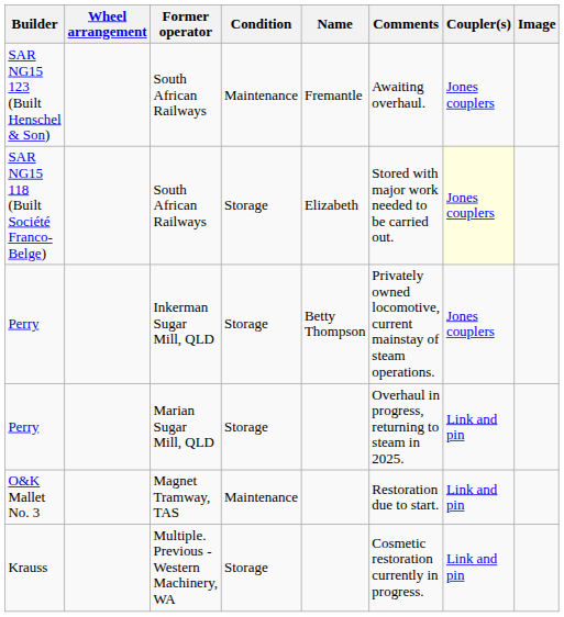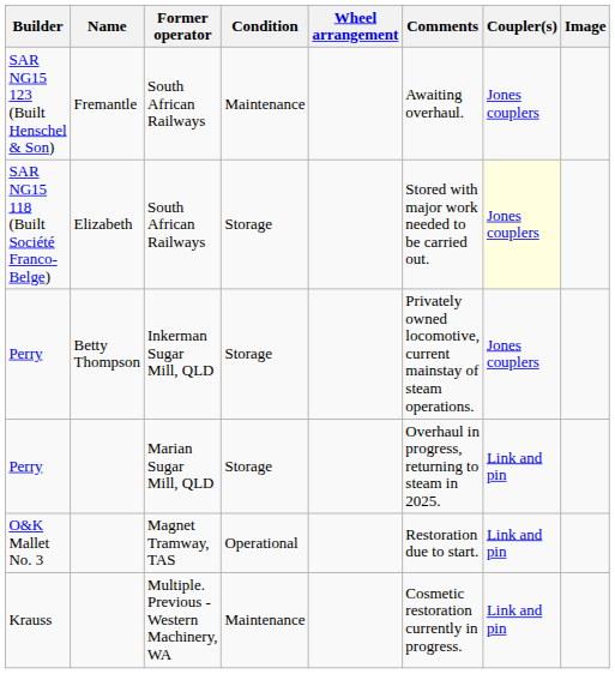 <table class="wikitable">
 <tr>
 <th>Builder</th>
-<th><a href='#'>Wheel arrangement</a></th>
+<th>Name</th>
 <th>Former operator</th>
 <th>Condition</th>
-<th>Name</th>
+<th><a href='#'>Wheel arrangement</a></th>
 <th>Comments</th>
 <th>Coupler(s)</th>
 <th>Image</th>
 </tr>
 <tr>
 <td><a href='#'>SAR NG15 123</a> (Built <a href='#'>Henschel & Son</a>)</td>
-<td></td>
+<td>Fremantle</td>
 <td>South African Railways</td>
 <td>Maintenance</td>
-<td>Fremantle</td>
+<td></td>
 <td>Awaiting overhaul.</td>
 <td><a href='#'>Jones couplers</a></td>
 <td></td>
 </tr>
 <tr>
 <td><a href='#'>SAR NG15 118</a> (Built <a href='#'>Société Franco-Belge</a>)</td>
-<td></td>
+<td>Elizabeth</td>
 <td>South African Railways</td>
 <td>Storage</td>
-<td>Elizabeth</td>
+<td></td>
 <td>Stored with major work needed to be carried out.</td>
 <td style="background: lightyellow;"><a href='#'>Jones couplers</a></td>
 <td></td>
 </tr>
 <tr>
 <td><a href='#'>Perry</a></td>
-<td></td>
+<td>Betty Thompson</td>
 <td>Inkerman Sugar Mill, QLD</td>
 <td>Storage</td>
-<td>Betty Thompson</td>
+<td></td>
 <td>Privately owned locomotive, current mainstay of steam operations.</td>
 <td><a href='#'>Jones couplers</a></td>
 <td></td>
 </tr>
 <tr>
 <td><a href='#'>Perry</a></td>
 <td></td>
 <td>Marian Sugar Mill, QLD</td>
 <td>Storage</td>
 <td></td>
 <td>Overhaul in progress, returning to steam in 2025.</td>
 <td><a href='#'>Link and pin</a></td>
 <td></td>
 </tr>
 <tr>
 <td><a href='#'>O&K</a> Mallet No. 3</td>
 <td></td>
 <td>Magnet Tramway, TAS</td>
-<td>Maintenance</td>
+<td>Operational</td>
 <td></td>
 <td>Restoration due to start.</td>
 <td><a href='#'>Link and pin</a></td>
 <td></td>
 </tr>
 <tr>
 <td>Krauss</td>
 <td></td>
 <td>Multiple. Previous - Western Machinery, WA</td>
-<td>Storage</td>
+<td>Maintenance</td>
 <td></td>
 <td>Cosmetic restoration currently in progress.</td>
 <td><a href='#'>Link and pin</a></td>
 <td></td>
 </tr>
 </table>
